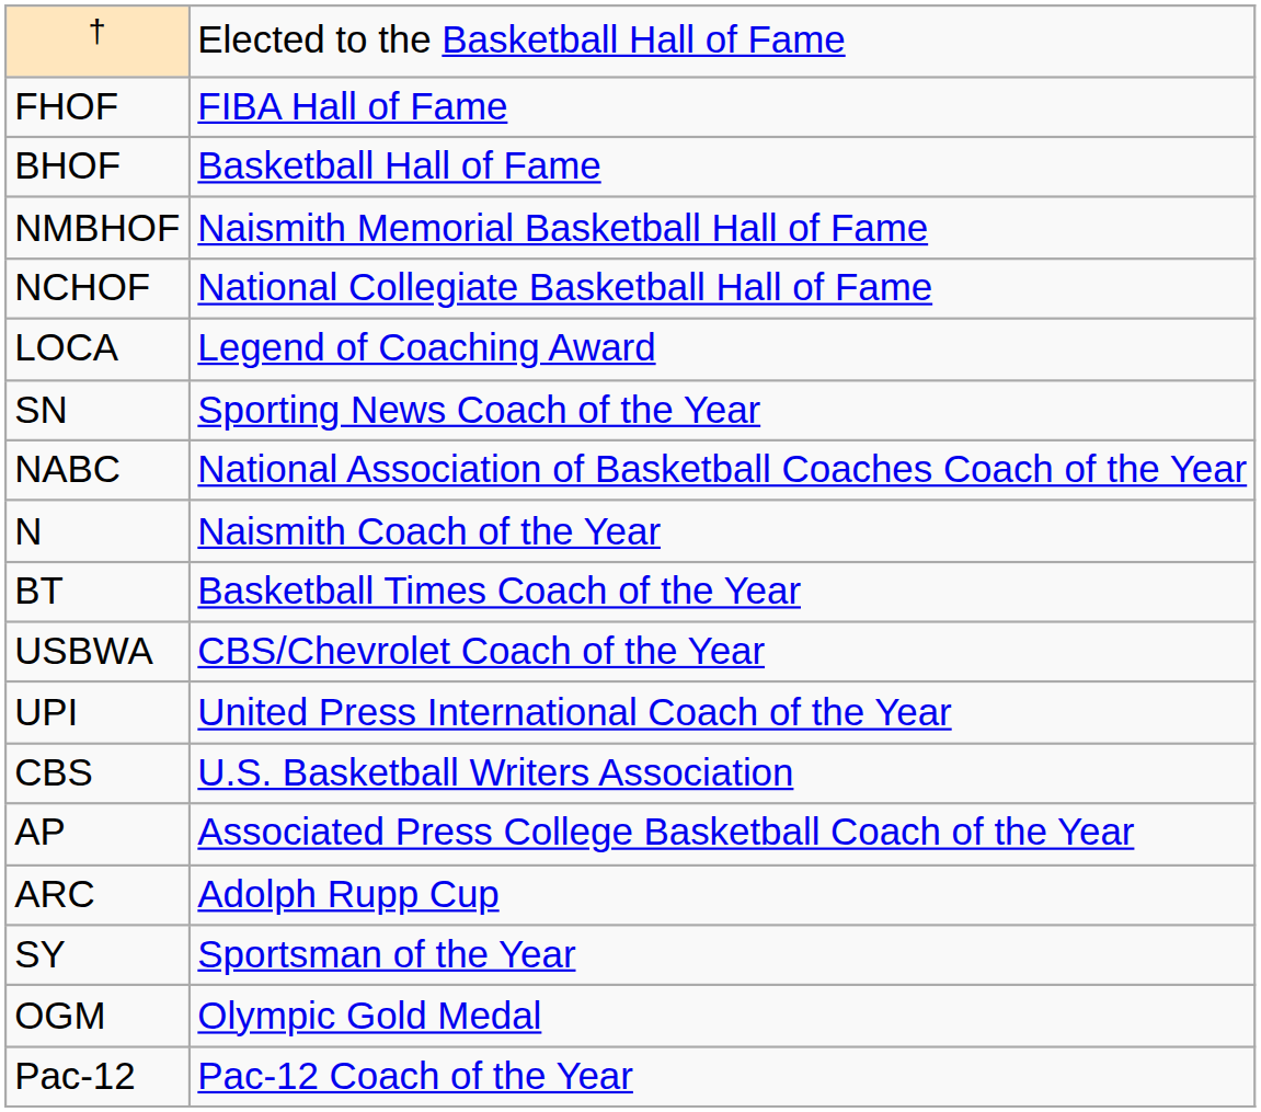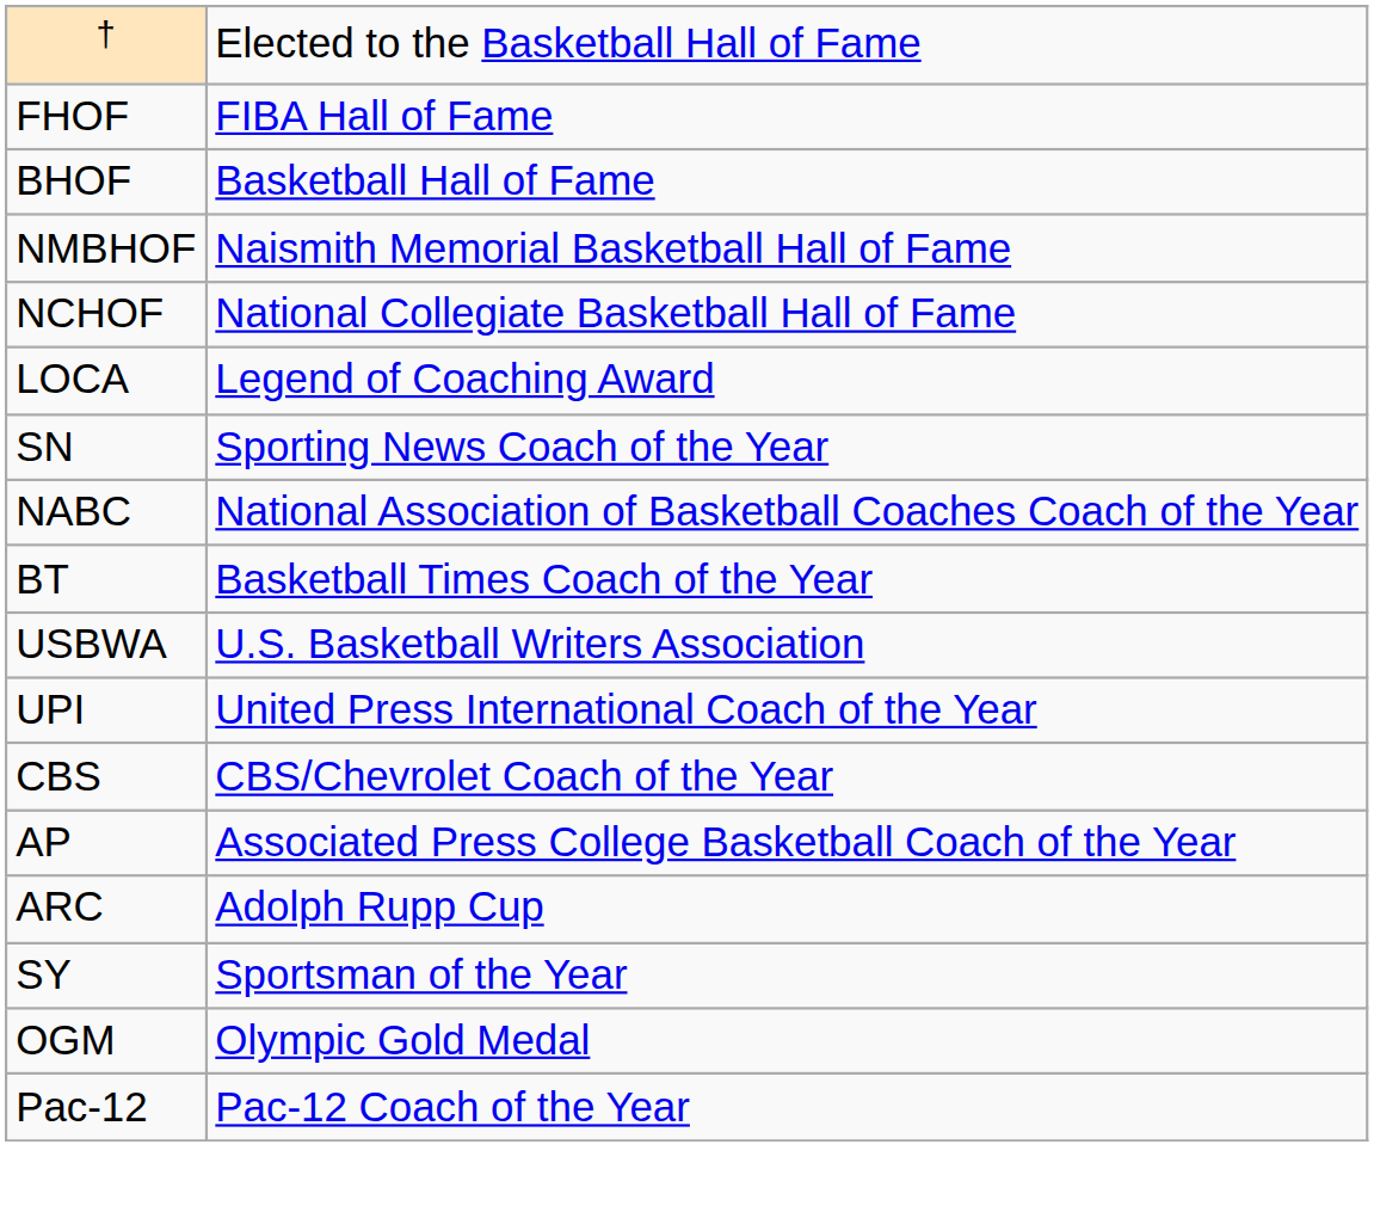 <table class="wikitable">
 <tr>
 <td bgcolor=#FFE6BD align="center"><sup>†</sup></td>
 <td>Elected to the <a href='#'>Basketball Hall of Fame</a></td>
 </tr>
 <tr>
 <td>FHOF</td>
 <td><a href='#'>FIBA Hall of Fame</a></td>
 </tr>
 <tr>
 <td>BHOF</td>
 <td><a href='#'>Basketball Hall of Fame</a></td>
 </tr>
 <tr>
 <td>NMBHOF</td>
 <td><a href='#'>Naismith Memorial Basketball Hall of Fame</a></td>
 </tr>
 <tr>
 <td>NCHOF</td>
 <td><a href='#'>National Collegiate Basketball Hall of Fame</a></td>
 </tr>
 <tr>
 <td>LOCA</td>
 <td><a href='#'>Legend of Coaching Award</a></td>
 </tr>
 <tr>
 <td>SN</td>
 <td><a href='#'>Sporting News Coach of the Year</a></td>
 </tr>
 <tr>
 <td>NABC</td>
 <td><a href='#'>National Association of Basketball Coaches Coach of the Year</a></td>
 </tr>
 <tr>
-<td>N</td>
-<td><a href='#'>Naismith Coach of the Year</a></td>
-</tr>
-<tr>
 <td>BT</td>
 <td><a href='#'>Basketball Times Coach of the Year</a></td>
 </tr>
 <tr>
 <td>USBWA</td>
-<td><a href='#'>CBS/Chevrolet Coach of the Year</a></td>
+<td><a href='#'>U.S. Basketball Writers Association</a></td>
 </tr>
 <tr>
 <td>UPI</td>
 <td><a href='#'>United Press International Coach of the Year</a></td>
 </tr>
 <tr>
 <td>CBS</td>
-<td><a href='#'>U.S. Basketball Writers Association</a></td>
+<td><a href='#'>CBS/Chevrolet Coach of the Year</a></td>
 </tr>
 <tr>
 <td>AP</td>
 <td><a href='#'>Associated Press College Basketball Coach of the Year</a></td>
 </tr>
 <tr>
 <td>ARC</td>
 <td><a href='#'>Adolph Rupp Cup</a></td>
 </tr>
 <tr>
 <td>SY</td>
 <td><a href='#'>Sportsman of the Year</a></td>
 </tr>
 <tr>
 <td>OGM</td>
 <td><a href='#'>Olympic Gold Medal</a></td>
 </tr>
 <tr>
 <td>Pac-12</td>
 <td><a href='#'>Pac-12 Coach of the Year</a></td>
 </tr>
 <tr>
 </tr>
 </table>
